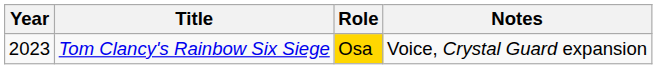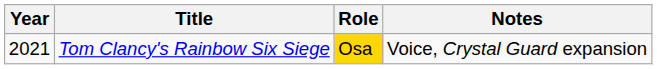 <table class="wikitable sortable">
 <tr>
 <th>Year</th>
 <th>Title</th>
 <th>Role</th>
 <th class="unsortable">Notes</th>
 </tr>
 <tr>
-<td>2023</td>
+<td>2021</td>
 <td><em><a href='#'>Tom Clancy's Rainbow Six Siege</a></em></td>
 <td style="background: gold;">Osa</td>
 <td>Voice, <em>Crystal Guard</em> expansion</td>
 </tr>
 </table>
